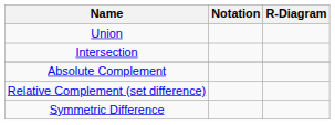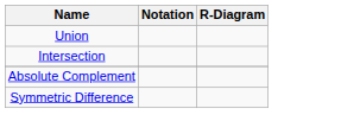 <table class="wikitable" style="text-align:center;">
 <tr>
 <th>Name</th>
 <th>Notation</th>
 <th>R-Diagram</th>
 </tr>
 <tr>
 <td><a href='#'>Union</a></td>
 <td></td>
 <td></td>
 </tr>
 <tr>
 <td><a href='#'>Intersection</a></td>
 <td></td>
 <td></td>
 </tr>
 <tr>
 </tr>
 <tr>
 <td><a href='#'>Absolute Complement</a></td>
 <td></td>
 <td></td>
 </tr>
 <tr>
-<td><a href='#'>Relative Complement (set difference)</a></td>
-<td></td>
-<td></td>
-</tr>
-<tr>
 <td><a href='#'>Symmetric Difference</a></td>
 <td></td>
 <td></td>
 </tr>
 </table>
